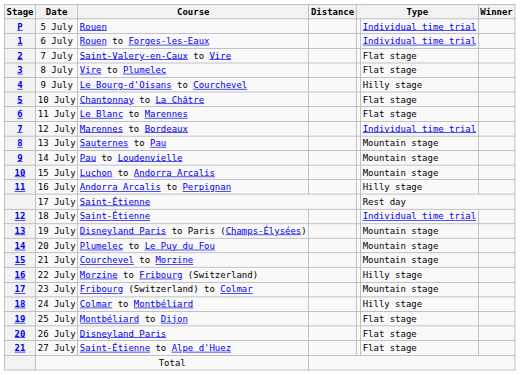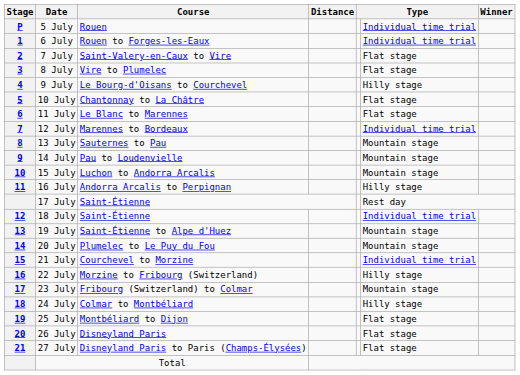 <table class="wikitable">
 <tr>
 <th scope="col">Stage</th>
 <th scope="col">Date</th>
 <th scope="col">Course</th>
 <th scope="col">Distance</th>
 <th scope="col" colspan="2">Type</th>
 <th scope="col">Winner</th>
 </tr>
 <tr>
 <th scope="row"><a href='#'>P</a></th>
 <td style="text-align:center;">5 July</td>
 <td><a href='#'>Rouen</a></td>
 <td style="text-align:center;"></td>
 <td></td>
 <td><a href='#'>Individual time trial</a></td>
 <td></td>
 </tr>
 <tr>
 <th scope="row"><a href='#'>1</a></th>
 <td style="text-align:center;">6 July</td>
 <td><a href='#'>Rouen</a> to <a href='#'>Forges-les-Eaux</a></td>
 <td style="text-align:center;"></td>
 <td></td>
 <td><a href='#'>Individual time trial</a></td>
 <td></td>
 </tr>
 <tr>
 <th scope="row"><a href='#'>2</a></th>
 <td style="text-align:center;">7 July</td>
 <td><a href='#'>Saint-Valery-en-Caux</a> to <a href='#'>Vire</a></td>
 <td style="text-align:center;"></td>
 <td></td>
 <td>Flat stage</td>
 <td></td>
 </tr>
 <tr>
 <th scope="row"><a href='#'>3</a></th>
 <td style="text-align:center;">8 July</td>
 <td><a href='#'>Vire</a> to <a href='#'>Plumelec</a></td>
 <td style="text-align:center;"></td>
 <td></td>
 <td>Flat stage</td>
 <td></td>
 </tr>
 <tr>
 <th scope="row"><a href='#'>4</a></th>
 <td style="text-align:center;">9 July</td>
 <td><a href='#'>Le Bourg-d'Oisans</a> to <a href='#'>Courchevel</a></td>
 <td style="text-align:center;"></td>
 <td></td>
 <td>Hilly stage</td>
 <td></td>
 </tr>
 <tr>
 <th scope="row"><a href='#'>5</a></th>
 <td style="text-align:center;">10 July</td>
 <td><a href='#'>Chantonnay</a> to <a href='#'>La Châtre</a></td>
 <td style="text-align:center;"></td>
 <td></td>
 <td>Flat stage</td>
 <td></td>
 </tr>
 <tr>
 <th scope="row"><a href='#'>6</a></th>
 <td style="text-align:center;">11 July</td>
 <td><a href='#'>Le Blanc</a> to <a href='#'>Marennes</a></td>
 <td style="text-align:center;"></td>
 <td></td>
 <td>Flat stage</td>
 <td></td>
 </tr>
 <tr>
 <th scope="row"><a href='#'>7</a></th>
 <td style="text-align:center;">12 July</td>
 <td><a href='#'>Marennes</a> to <a href='#'>Bordeaux</a></td>
 <td style="text-align:center;"></td>
 <td></td>
 <td><a href='#'>Individual time trial</a></td>
 <td></td>
 </tr>
 <tr>
 <th scope="row"><a href='#'>8</a></th>
 <td style="text-align:center;">13 July</td>
 <td><a href='#'>Sauternes</a> to <a href='#'>Pau</a></td>
 <td style="text-align:center;"></td>
 <td></td>
 <td>Mountain stage</td>
 <td></td>
 </tr>
 <tr>
 <th scope="row"><a href='#'>9</a></th>
 <td style="text-align:center;">14 July</td>
 <td><a href='#'>Pau</a> to <a href='#'>Loudenvielle</a></td>
 <td style="text-align:center;"></td>
 <td></td>
 <td>Mountain stage</td>
 <td></td>
 </tr>
 <tr>
 <th scope="row"><a href='#'>10</a></th>
 <td style="text-align:center;">15 July</td>
 <td><a href='#'>Luchon</a> to <a href='#'>Andorra Arcalis</a></td>
 <td style="text-align:center;"></td>
 <td></td>
 <td>Mountain stage</td>
 <td></td>
 </tr>
 <tr>
 <th scope="row"><a href='#'>11</a></th>
 <td style="text-align:center;">16 July</td>
 <td><a href='#'>Andorra Arcalis</a> to <a href='#'>Perpignan</a></td>
 <td style="text-align:center;"></td>
 <td></td>
 <td>Hilly stage</td>
 <td></td>
 </tr>
 <tr>
 <th scope="row"></th>
 <td style="text-align:center;">17 July</td>
 <td colspan="2"><a href='#'>Saint-Étienne</a></td>
 <td></td>
 <td colspan="2">Rest day</td>
 </tr>
 <tr>
 <th scope="row"><a href='#'>12</a></th>
 <td style="text-align:center;">18 July</td>
 <td><a href='#'>Saint-Étienne</a></td>
 <td style="text-align:center;"></td>
 <td></td>
 <td><a href='#'>Individual time trial</a></td>
 <td></td>
 </tr>
 <tr>
 <th scope="row"><a href='#'>13</a></th>
 <td style="text-align:center;">19 July</td>
-<td><a href='#'>Disneyland Paris</a> to Paris (<a href='#'>Champs-Élysées</a>)</td>
+<td><a href='#'>Saint-Étienne</a> to <a href='#'>Alpe d'Huez</a></td>
 <td style="text-align:center;"></td>
 <td></td>
 <td>Mountain stage</td>
 <td></td>
 </tr>
 <tr>
 <th scope="row"><a href='#'>14</a></th>
 <td style="text-align:center;">20 July</td>
 <td><a href='#'>Plumelec</a> to <a href='#'>Le Puy du Fou</a></td>
 <td style="text-align:center;"></td>
 <td></td>
 <td>Mountain stage</td>
 <td></td>
 </tr>
 <tr>
 <th scope="row"><a href='#'>15</a></th>
 <td style="text-align:center;">21 July</td>
 <td><a href='#'>Courchevel</a> to <a href='#'>Morzine</a></td>
 <td style="text-align:center;"></td>
 <td></td>
-<td>Mountain stage</td>
+<td><a href='#'>Individual time trial</a></td>
 <td></td>
 </tr>
 <tr>
 <th scope="row"><a href='#'>16</a></th>
 <td style="text-align:center;">22 July</td>
 <td><a href='#'>Morzine</a> to <a href='#'>Fribourg</a> (Switzerland)</td>
 <td style="text-align:center;"></td>
 <td></td>
 <td>Hilly stage</td>
 <td></td>
 </tr>
 <tr>
 <th scope="row"><a href='#'>17</a></th>
 <td style="text-align:center;">23 July</td>
 <td><a href='#'>Fribourg</a> (Switzerland) to <a href='#'>Colmar</a></td>
 <td style="text-align:center;"></td>
 <td></td>
 <td>Mountain stage</td>
 <td></td>
 </tr>
 <tr>
 <th scope="row"><a href='#'>18</a></th>
 <td style="text-align:center;">24 July</td>
 <td><a href='#'>Colmar</a> to <a href='#'>Montbéliard</a></td>
 <td style="text-align:center;"></td>
 <td></td>
 <td>Hilly stage</td>
 <td></td>
 </tr>
 <tr>
 <th scope="row"><a href='#'>19</a></th>
 <td style="text-align:center;">25 July</td>
 <td><a href='#'>Montbéliard</a> to <a href='#'>Dijon</a></td>
 <td style="text-align:center;"></td>
 <td></td>
 <td>Flat stage</td>
 <td></td>
 </tr>
 <tr>
 <th scope="row"><a href='#'>20</a></th>
 <td style="text-align:center;">26 July</td>
 <td><a href='#'>Disneyland Paris</a></td>
 <td style="text-align:center;"></td>
 <td></td>
 <td>Flat stage</td>
 <td></td>
 </tr>
 <tr>
 <th scope="row"><a href='#'>21</a></th>
 <td style="text-align:center;">27 July</td>
-<td><a href='#'>Saint-Étienne</a> to <a href='#'>Alpe d'Huez</a></td>
+<td><a href='#'>Disneyland Paris</a> to Paris (<a href='#'>Champs-Élysées</a>)</td>
 <td style="text-align:center;"></td>
 <td></td>
 <td>Flat stage</td>
 <td></td>
 </tr>
 <tr>
 <th scope="row"></th>
 <td colspan="2" style="text-align:center">Total</td>
 <td colspan="4" style="text-align:center"></td>
 </tr>
 </table>
